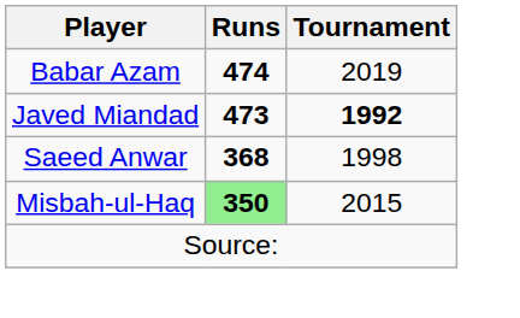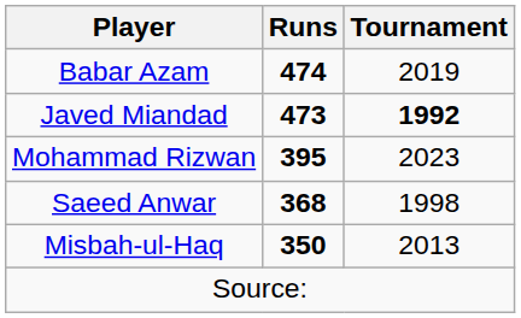 <table class="wikitable" style="text-align:center">
 <tr>
 <th scope="col">Player</th>
 <th scope="col">Runs</th>
 <th scope="col">Tournament</th>
 </tr>
 <tr>
 <td><a href='#'>Babar Azam</a></td>
 <td><strong>474</strong></td>
 <td>2019</td>
 </tr>
 <tr>
 <td><a href='#'>Javed Miandad</a></td>
 <td><strong>473</strong></td>
 <td><strong>1992</strong></td>
 </tr>
 <tr>
+<td><a href='#'>Mohammad Rizwan</a></td>
+<td><strong>395</strong></td>
+<td>2023</td>
+</tr>
+<tr>
 <td><a href='#'>Saeed Anwar</a></td>
 <td><strong>368</strong></td>
 <td>1998</td>
 </tr>
 <tr>
 <td><a href='#'>Misbah-ul-Haq</a></td>
-<td style="background: lightgreen;"><strong>350</strong></td>
-<td>2015</td>
+<td><strong>350</strong></td>
+<td>2013</td>
 </tr>
 <tr>
 <td colspan="3">Source:</td>
 </tr>
 </table>
